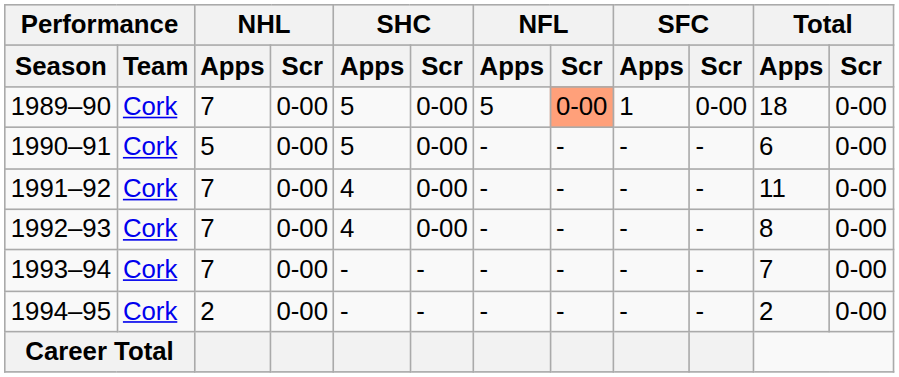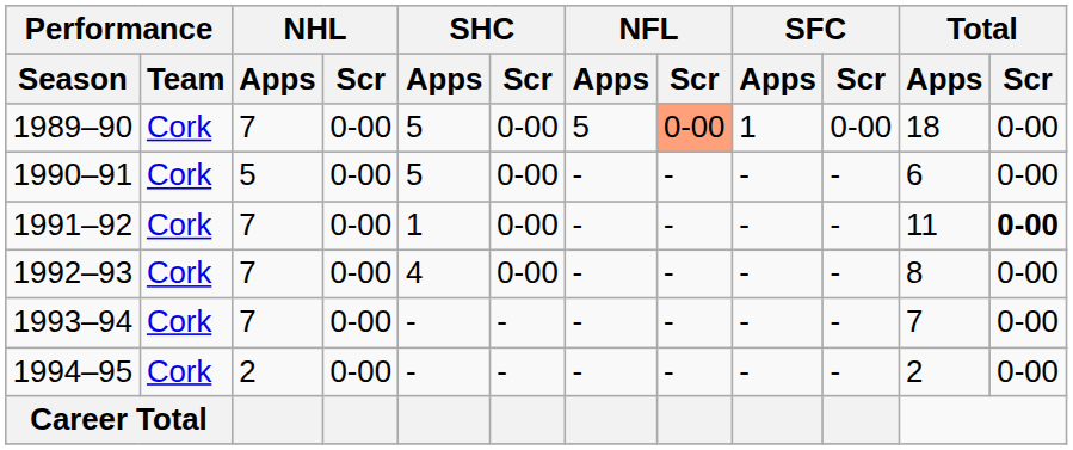 <table class="wikitable" style="text-align: centr">
 <tr>
 <th colspan="2">Performance</th>
 <th colspan="2">NHL</th>
 <th colspan="2">SHC</th>
 <th colspan="2">NFL</th>
 <th colspan="2">SFC</th>
 <th colspan="2">Total</th>
 </tr>
 <tr>
 <th>Season</th>
 <th>Team</th>
 <th>Apps</th>
 <th>Scr</th>
 <th>Apps</th>
 <th>Scr</th>
 <th>Apps</th>
 <th>Scr</th>
 <th>Apps</th>
 <th>Scr</th>
 <th>Apps</th>
 <th>Scr</th>
 </tr>
 <tr>
 <td>1989–90</td>
 <td><a href='#'>Cork</a></td>
 <td>7</td>
 <td>0-00</td>
 <td>5</td>
 <td>0-00</td>
 <td>5</td>
 <td style="background: lightsalmon;">0-00</td>
 <td>1</td>
 <td>0-00</td>
 <td>18</td>
 <td>0-00</td>
 </tr>
 <tr>
 <td>1990–91</td>
 <td><a href='#'>Cork</a></td>
 <td>5</td>
 <td>0-00</td>
 <td>5</td>
 <td>0-00</td>
 <td>-</td>
 <td>-</td>
 <td>-</td>
 <td>-</td>
 <td>6</td>
 <td>0-00</td>
 </tr>
 <tr>
 <td>1991–92</td>
 <td><a href='#'>Cork</a></td>
 <td>7</td>
 <td>0-00</td>
-<td>4</td>
+<td>1</td>
 <td>0-00</td>
 <td>-</td>
 <td>-</td>
 <td>-</td>
 <td>-</td>
 <td>11</td>
-<td>0-00</td>
+<td><strong>0-00</strong></td>
 </tr>
 <tr>
 <td>1992–93</td>
 <td><a href='#'>Cork</a></td>
 <td>7</td>
 <td>0-00</td>
 <td>4</td>
 <td>0-00</td>
 <td>-</td>
 <td>-</td>
 <td>-</td>
 <td>-</td>
 <td>8</td>
 <td>0-00</td>
 </tr>
 <tr>
 <td>1993–94</td>
 <td><a href='#'>Cork</a></td>
 <td>7</td>
 <td>0-00</td>
 <td>-</td>
 <td>-</td>
 <td>-</td>
 <td>-</td>
 <td>-</td>
 <td>-</td>
 <td>7</td>
 <td>0-00</td>
 </tr>
 <tr>
 <td>1994–95</td>
 <td><a href='#'>Cork</a></td>
 <td>2</td>
 <td>0-00</td>
 <td>-</td>
 <td>-</td>
 <td>-</td>
 <td>-</td>
 <td>-</td>
 <td>-</td>
 <td>2</td>
 <td>0-00</td>
 </tr>
 <tr>
 <th colspan="2">Career Total</th>
 <th colspan="1"></th>
 <th colspan="1"></th>
 <th colspan="1"></th>
 <th colspan="1"></th>
 <th colspan="1"></th>
 <th colspan="1"></th>
 <th colspan="1"></th>
 <th colspan="1"></th>
 </tr>
 </table>
